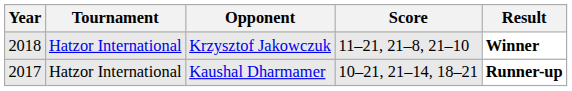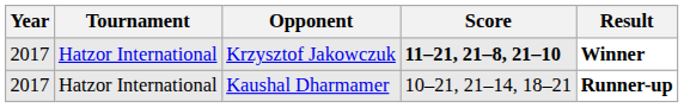 <table class="sortable wikitable" style="font-size: 90%;">
 <tr>
 <th>Year</th>
 <th>Tournament</th>
 <th>Opponent</th>
 <th>Score</th>
 <th>Result</th>
 </tr>
 <tr style="background:#E9E9E9">
-<td align="center">2018</td>
+<td align="center">2017</td>
 <td align="left"><a href='#'>Hatzor International</a></td>
 <td align="left"> <a href='#'>Krzysztof Jakowczuk</a></td>
-<td align="left">11–21, 21–8, 21–10</td>
+<td align="left"><strong>11–21, 21–8, 21–10</strong></td>
 <td style="text-align:left; background:white"> <strong>Winner</strong></td>
 </tr>
 <tr style="background:#E9E9E9">
 <td align="center">2017</td>
 <td align="left">Hatzor International</td>
 <td align="left"> <a href='#'>Kaushal Dharmamer</a></td>
 <td align="left">10–21, 21–14, 18–21</td>
 <td style="text-align:left; background:white"> <strong>Runner-up</strong></td>
 </tr>
 </table>
